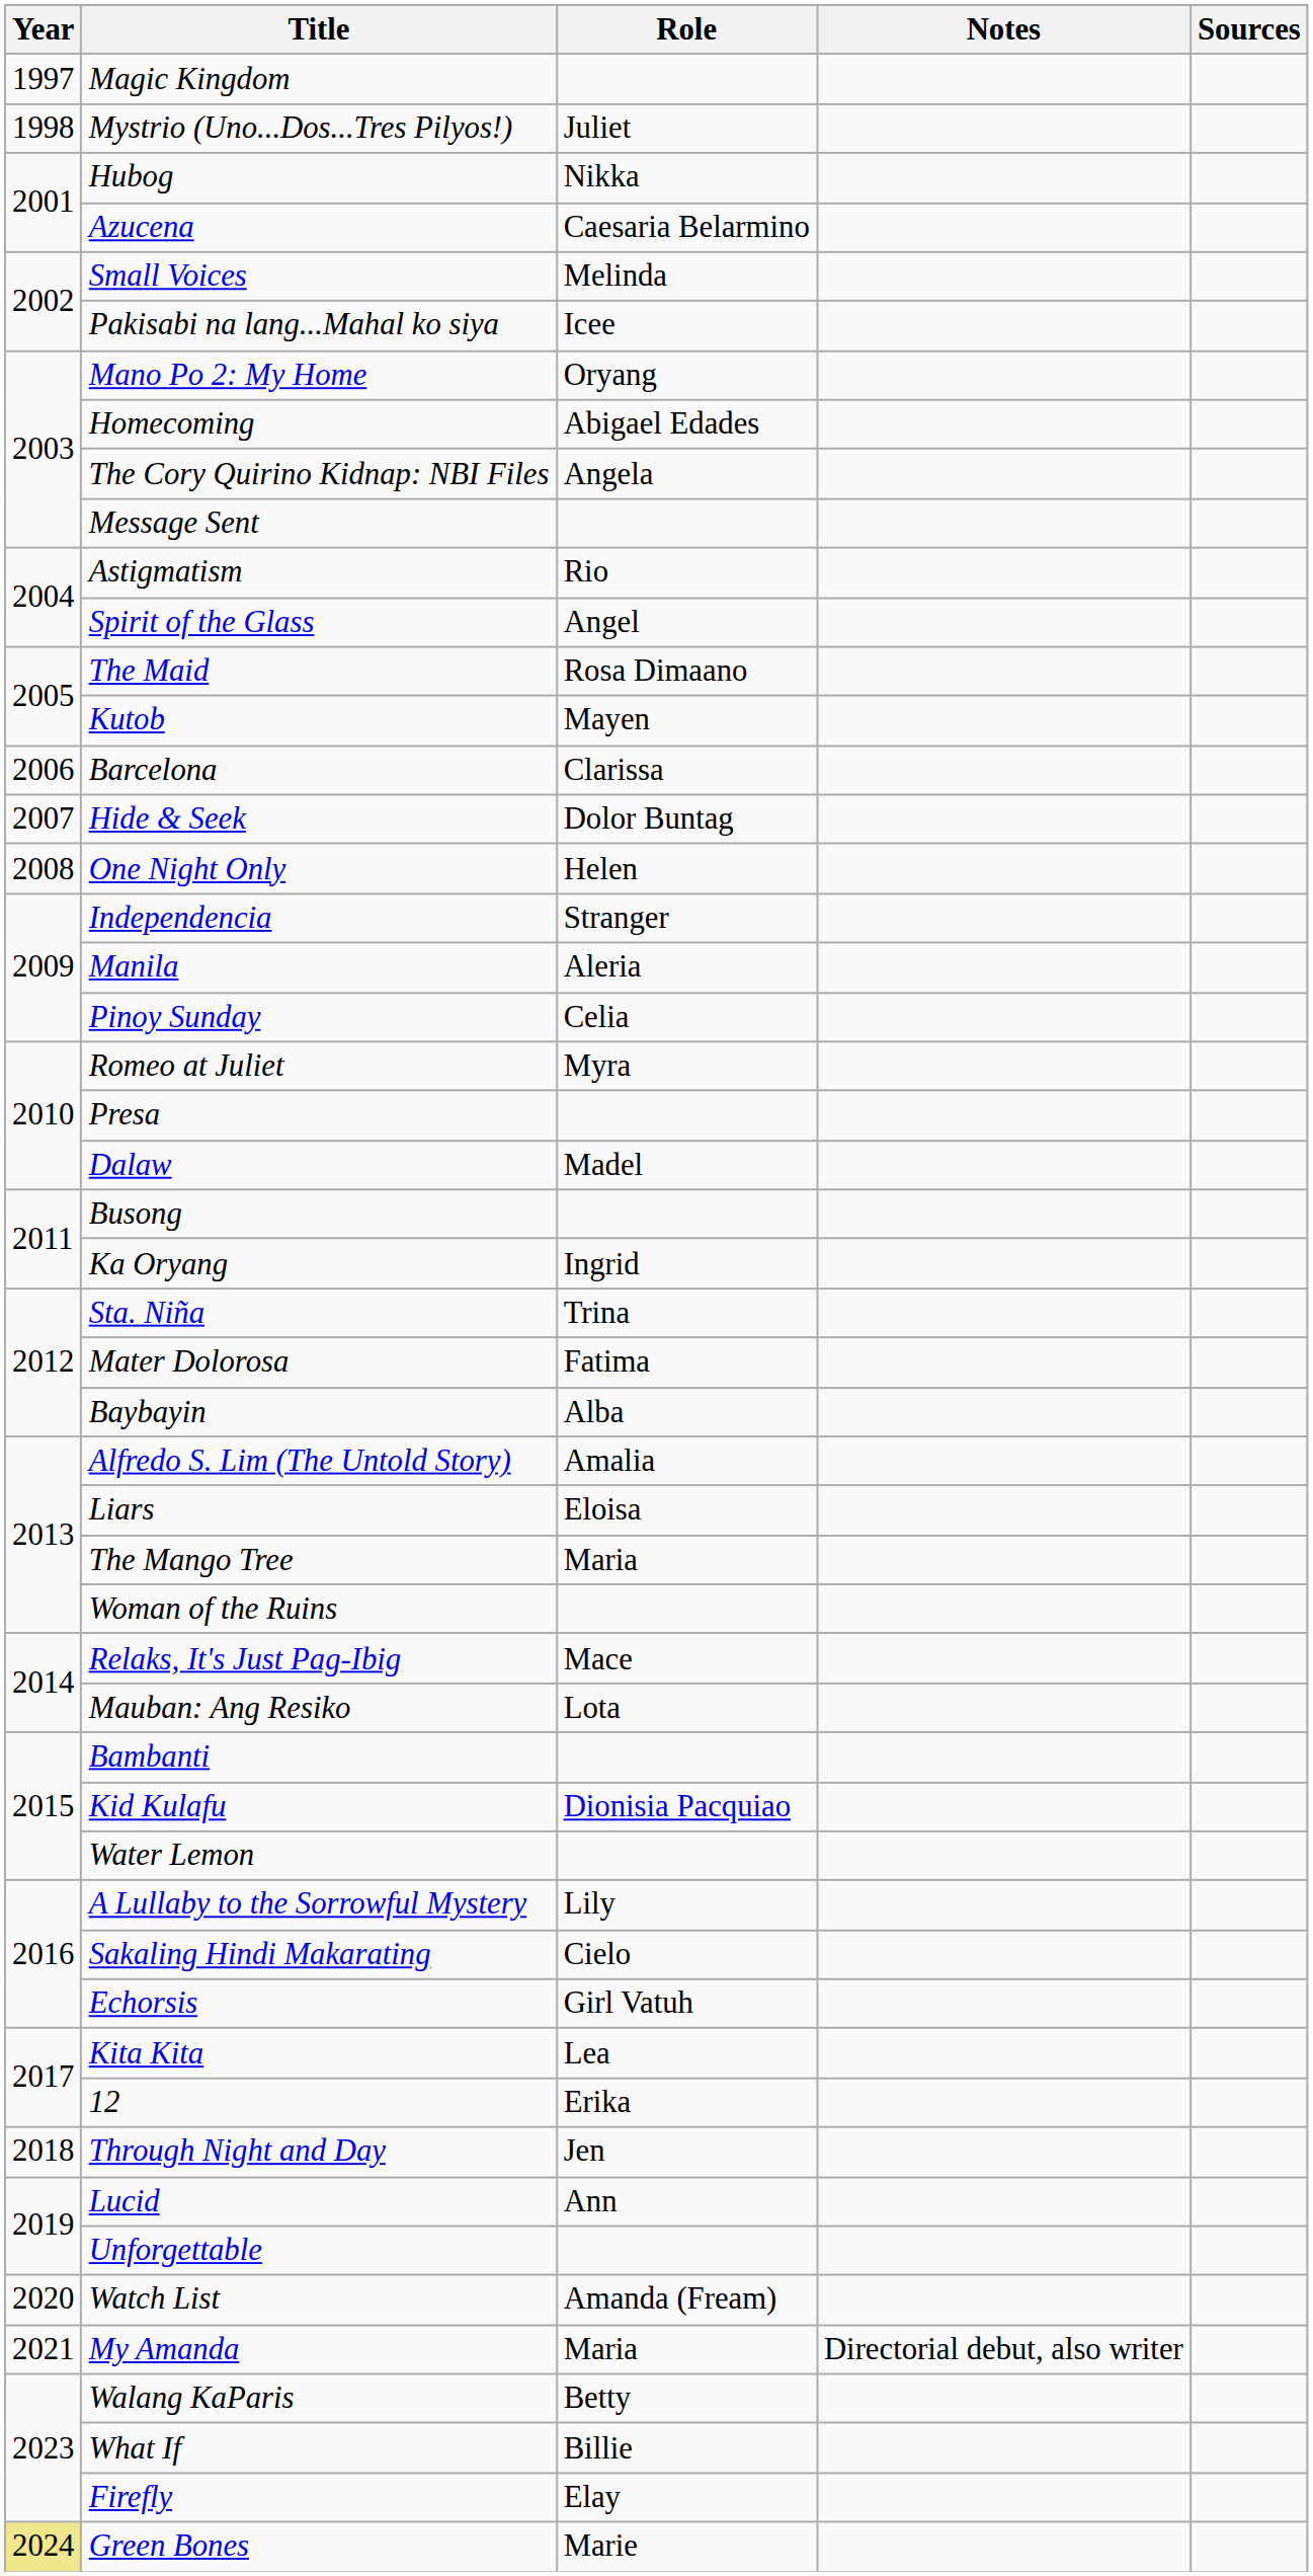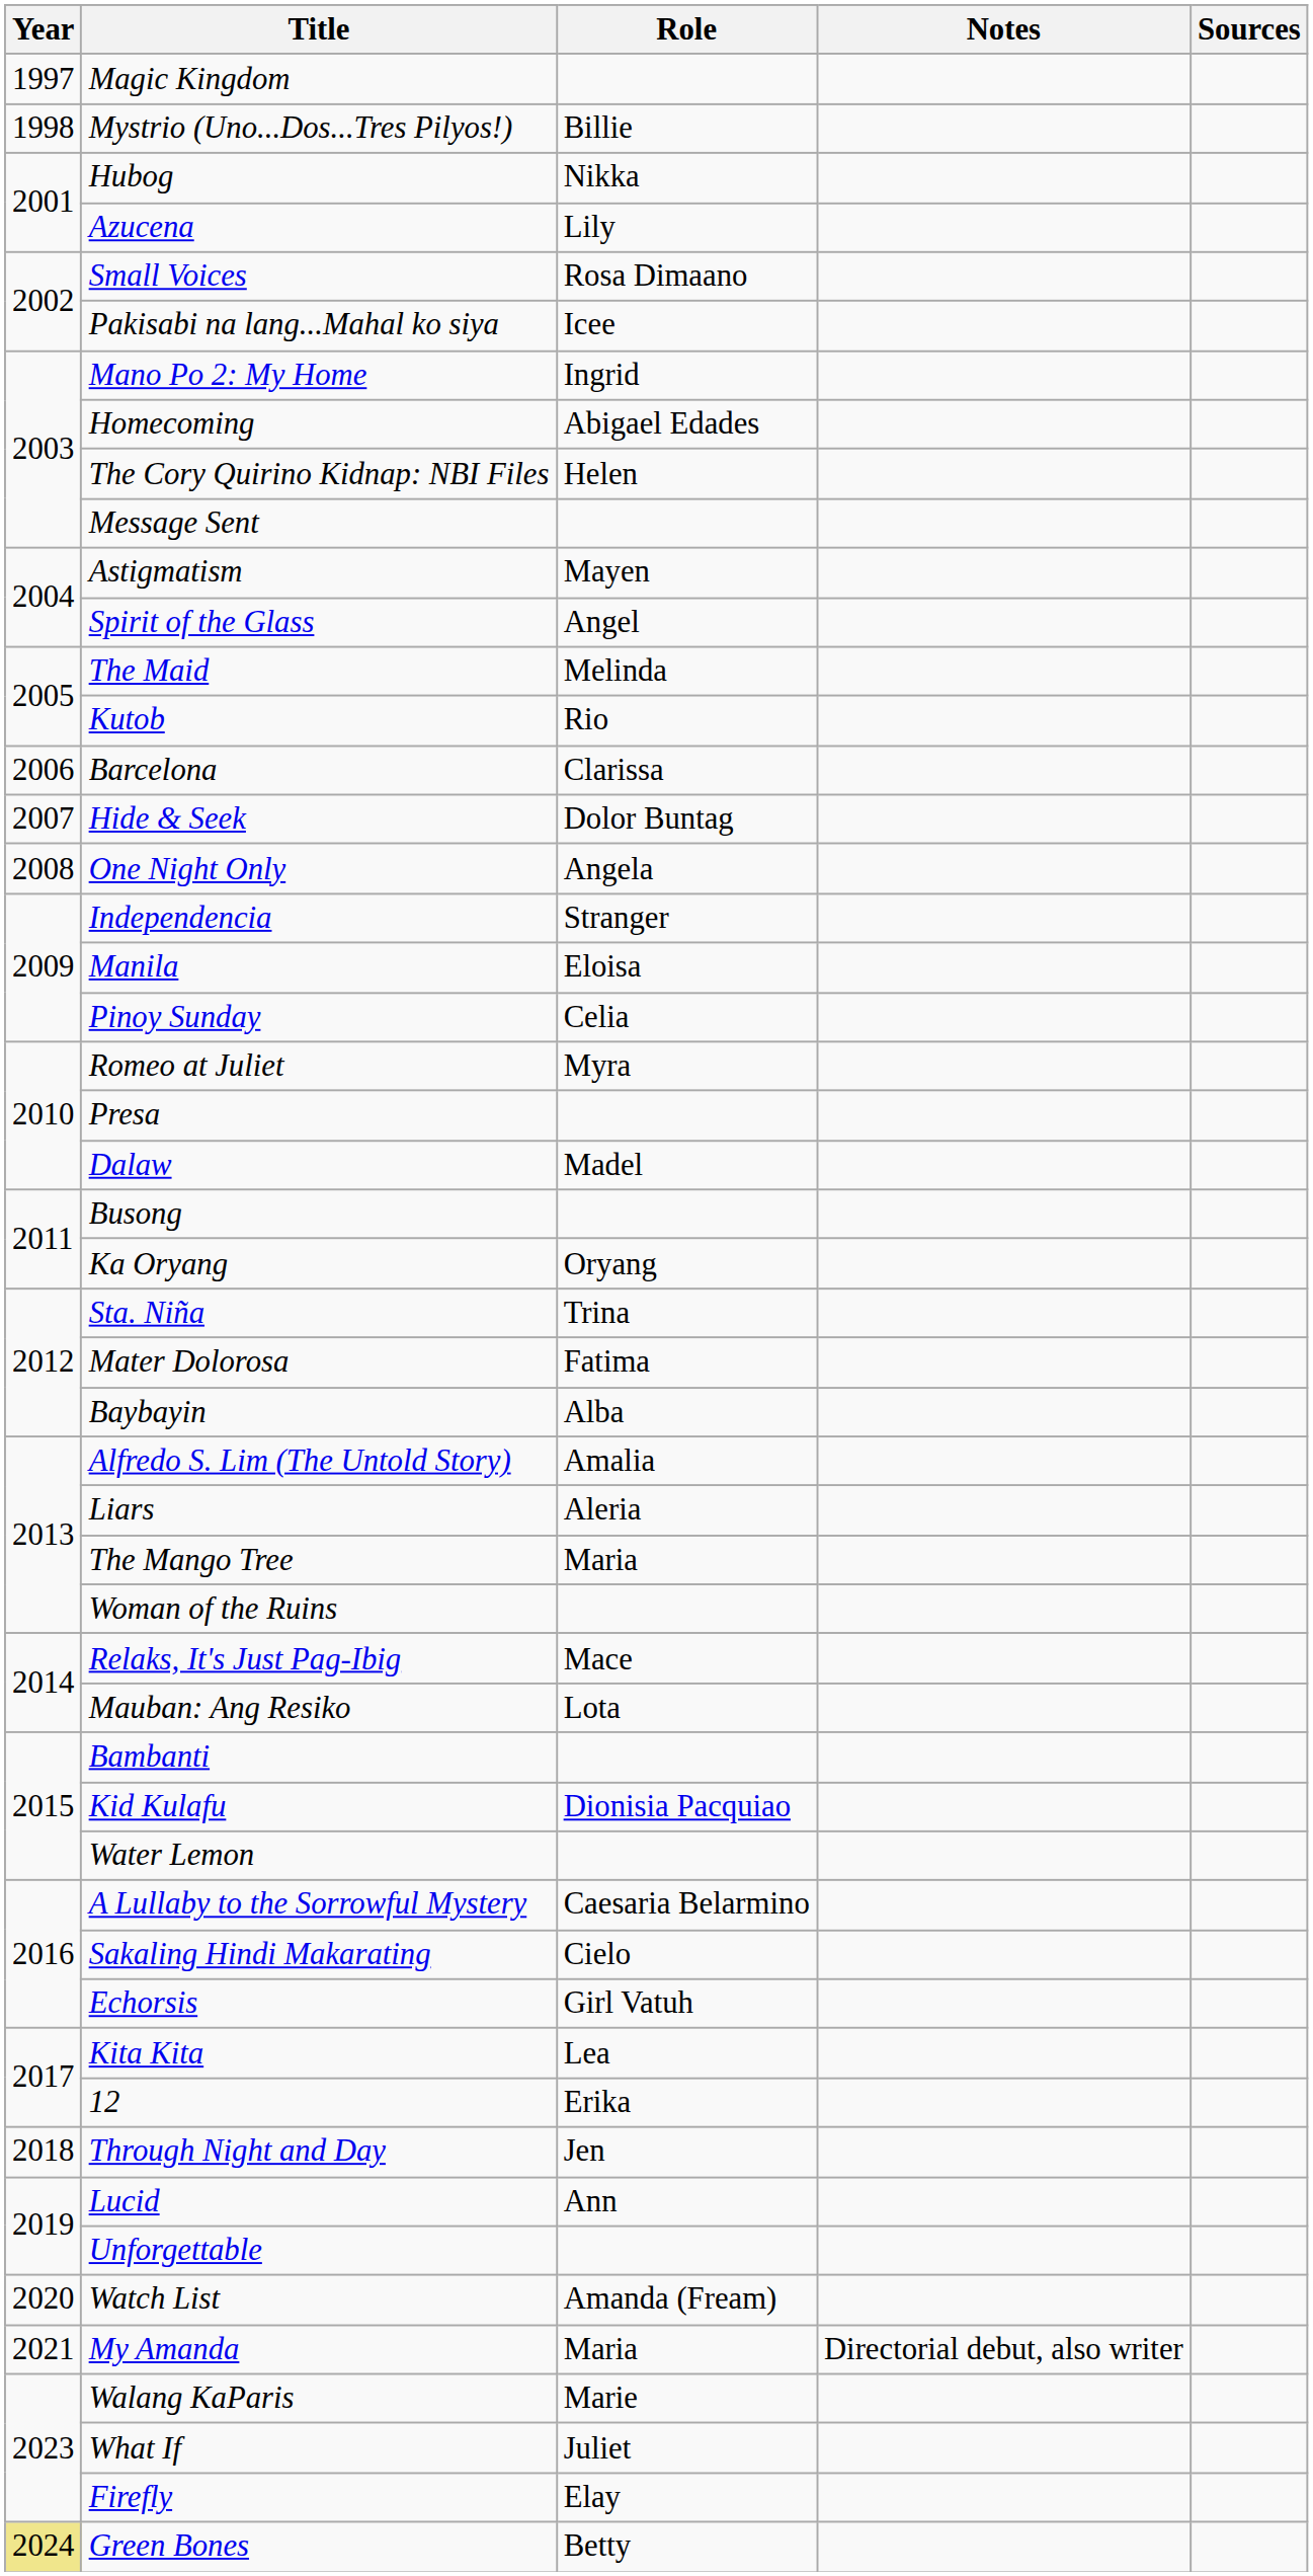 <table class="wikitable">
 <tr>
 <th>Year</th>
 <th>Title</th>
 <th>Role</th>
 <th>Notes</th>
 <th>Sources</th>
 </tr>
 <tr>
 <td>1997</td>
 <td><em>Magic Kingdom</em></td>
 <td></td>
 <td></td>
 <td></td>
 </tr>
 <tr>
 <td>1998</td>
 <td><em>Mystrio (Uno...Dos...Tres Pilyos!)</em></td>
-<td>Juliet</td>
+<td>Billie</td>
 <td></td>
 <td></td>
 </tr>
 <tr>
 <td rowspan="2">2001</td>
 <td><em>Hubog</em></td>
 <td>Nikka</td>
 <td></td>
 <td></td>
 </tr>
 <tr>
 <td><em><a href='#'>Azucena</a></em></td>
-<td>Caesaria Belarmino</td>
+<td>Lily</td>
 <td></td>
 <td></td>
 </tr>
 <tr>
 <td rowspan="2">2002</td>
 <td><em><a href='#'>Small Voices</a></em></td>
-<td>Melinda</td>
+<td>Rosa Dimaano</td>
 <td></td>
 <td></td>
 </tr>
 <tr>
 <td><em>Pakisabi na lang...Mahal ko siya</em></td>
 <td>Icee</td>
 <td></td>
 <td></td>
 </tr>
 <tr>
 <td rowspan="4">2003</td>
 <td><a href='#'><em>Mano Po 2: My Home</em></a></td>
-<td>Oryang</td>
+<td>Ingrid</td>
 <td></td>
 <td></td>
 </tr>
 <tr>
 <td><em>Homecoming</em></td>
 <td>Abigael Edades</td>
 <td></td>
 <td></td>
 </tr>
 <tr>
 <td><em>The Cory Quirino Kidnap: NBI Files</em></td>
-<td>Angela</td>
+<td>Helen</td>
 <td></td>
 <td></td>
 </tr>
 <tr>
 <td><em>Message Sent</em></td>
 <td></td>
 <td></td>
 <td></td>
 </tr>
 <tr>
 <td rowspan="2">2004</td>
 <td><em>Astigmatism</em></td>
-<td>Rio</td>
+<td>Mayen</td>
 <td></td>
 <td></td>
 </tr>
 <tr>
 <td><em><a href='#'>Spirit of the Glass</a></em></td>
 <td>Angel</td>
 <td></td>
 <td></td>
 </tr>
 <tr>
 <td rowspan="2">2005</td>
 <td><a href='#'><em>The Maid</em></a></td>
-<td>Rosa Dimaano</td>
+<td>Melinda</td>
 <td></td>
 <td></td>
 </tr>
 <tr>
 <td><em><a href='#'>Kutob</a></em></td>
-<td>Mayen</td>
+<td>Rio</td>
 <td></td>
 <td></td>
 </tr>
 <tr>
 <td>2006</td>
 <td><em>Barcelona</em></td>
 <td>Clarissa</td>
 <td></td>
 <td></td>
 </tr>
 <tr>
 <td>2007</td>
 <td><em><a href='#'>Hide & Seek</a></em></td>
 <td>Dolor Buntag</td>
 <td></td>
 <td></td>
 </tr>
 <tr>
 <td>2008</td>
 <td><a href='#'><em>One Night Only</em></a></td>
-<td>Helen</td>
+<td>Angela</td>
 <td></td>
 <td></td>
 </tr>
 <tr>
 <td rowspan="3">2009</td>
 <td><a href='#'><em>Independencia</em></a></td>
 <td>Stranger</td>
 <td></td>
 <td></td>
 </tr>
 <tr>
 <td><em><a href='#'>Manila</a></em></td>
-<td>Aleria</td>
+<td>Eloisa</td>
 <td></td>
 <td></td>
 </tr>
 <tr>
 <td><em><a href='#'>Pinoy Sunday</a></em></td>
 <td>Celia</td>
 <td></td>
 <td></td>
 </tr>
 <tr>
 <td rowspan="3">2010</td>
 <td><em>Romeo at Juliet</em></td>
 <td>Myra</td>
 <td></td>
 <td></td>
 </tr>
 <tr>
 <td><em>Presa</em></td>
 <td></td>
 <td></td>
 <td></td>
 </tr>
 <tr>
 <td><em><a href='#'>Dalaw</a></em></td>
 <td>Madel</td>
 <td></td>
 <td></td>
 </tr>
 <tr>
 <td rowspan="2">2011</td>
 <td><em>Busong</em></td>
 <td></td>
 <td></td>
 <td></td>
 </tr>
 <tr>
 <td><em>Ka Oryang</em></td>
-<td>Ingrid</td>
+<td>Oryang</td>
 <td></td>
 <td></td>
 </tr>
 <tr>
 <td rowspan="3">2012</td>
 <td><em><a href='#'>Sta. Niña</a></em></td>
 <td>Trina</td>
 <td></td>
 <td></td>
 </tr>
 <tr>
 <td><em>Mater Dolorosa</em></td>
 <td>Fatima</td>
 <td></td>
 <td></td>
 </tr>
 <tr>
 <td><em>Baybayin</em></td>
 <td>Alba</td>
 <td></td>
 <td></td>
 </tr>
 <tr>
 <td rowspan="4">2013</td>
 <td><em><a href='#'>Alfredo S. Lim (The Untold Story)</a></em></td>
 <td>Amalia</td>
 <td></td>
 <td></td>
 </tr>
 <tr>
 <td><em>Liars</em></td>
-<td>Eloisa</td>
+<td>Aleria</td>
 <td></td>
 <td></td>
 </tr>
 <tr>
 <td><em>The Mango Tree</em></td>
 <td>Maria</td>
 <td></td>
 <td></td>
 </tr>
 <tr>
 <td><em>Woman of the Ruins</em></td>
 <td></td>
 <td></td>
 <td></td>
 </tr>
 <tr>
 <td rowspan="2">2014</td>
 <td><em><a href='#'>Relaks, It's Just Pag-Ibig</a></em></td>
 <td>Mace</td>
 <td></td>
 <td></td>
 </tr>
 <tr>
 <td><em>Mauban: Ang Resiko</em></td>
 <td>Lota</td>
 <td></td>
 <td></td>
 </tr>
 <tr>
 <td rowspan="3">2015</td>
 <td><em><a href='#'>Bambanti</a></em></td>
 <td></td>
 <td></td>
 <td></td>
 </tr>
 <tr>
 <td><em><a href='#'>Kid Kulafu</a></em></td>
 <td><a href='#'>Dionisia Pacquiao</a></td>
 <td></td>
 <td></td>
 </tr>
 <tr>
 <td><em>Water Lemon</em></td>
 <td></td>
 <td></td>
 <td></td>
 </tr>
 <tr>
 <td rowspan="3">2016</td>
 <td><em><a href='#'>A Lullaby to the Sorrowful Mystery</a></em></td>
-<td>Lily</td>
+<td>Caesaria Belarmino</td>
 <td></td>
 <td></td>
 </tr>
 <tr>
 <td><em><a href='#'>Sakaling Hindi Makarating</a></em></td>
 <td>Cielo</td>
 <td></td>
 <td></td>
 </tr>
 <tr>
 <td><em><a href='#'>Echorsis</a></em></td>
 <td>Girl Vatuh</td>
 <td></td>
 <td></td>
 </tr>
 <tr>
 <td rowspan="2">2017</td>
 <td><em><a href='#'>Kita Kita</a></em></td>
 <td>Lea</td>
 <td></td>
 <td></td>
 </tr>
 <tr>
 <td><em>12</em></td>
 <td>Erika</td>
 <td></td>
 <td></td>
 </tr>
 <tr>
 <td>2018</td>
 <td><em><a href='#'>Through Night and Day</a></em></td>
 <td>Jen</td>
 <td></td>
 <td></td>
 </tr>
 <tr>
 <td rowspan="2">2019</td>
 <td><em><a href='#'>Lucid</a></em></td>
 <td>Ann</td>
 <td></td>
 <td></td>
 </tr>
 <tr>
 <td><em><a href='#'>Unforgettable</a></em></td>
 <td></td>
 <td></td>
 <td></td>
 </tr>
 <tr>
 <td>2020</td>
 <td><em>Watch List</em></td>
 <td>Amanda (Fream)</td>
 <td></td>
 <td></td>
 </tr>
 <tr>
 <td>2021</td>
 <td><em><a href='#'>My Amanda</a></em></td>
 <td>Maria</td>
 <td>Directorial debut, also writer</td>
 <td></td>
 </tr>
 <tr>
 <td rowspan="3">2023</td>
 <td><em>Walang KaParis</em></td>
-<td>Betty</td>
+<td>Marie</td>
 <td></td>
 <td></td>
 </tr>
 <tr>
 <td><em>What If</em></td>
-<td>Billie</td>
+<td>Juliet</td>
 <td></td>
 <td></td>
 </tr>
 <tr>
 <td><em><a href='#'>Firefly</a></em></td>
 <td>Elay</td>
 <td></td>
 <td></td>
 </tr>
 <tr>
 <td style="background: khaki;">2024</td>
 <td><em><a href='#'>Green Bones</a></em></td>
-<td>Marie</td>
+<td>Betty</td>
 <td></td>
 <td></td>
 </tr>
 </table>
